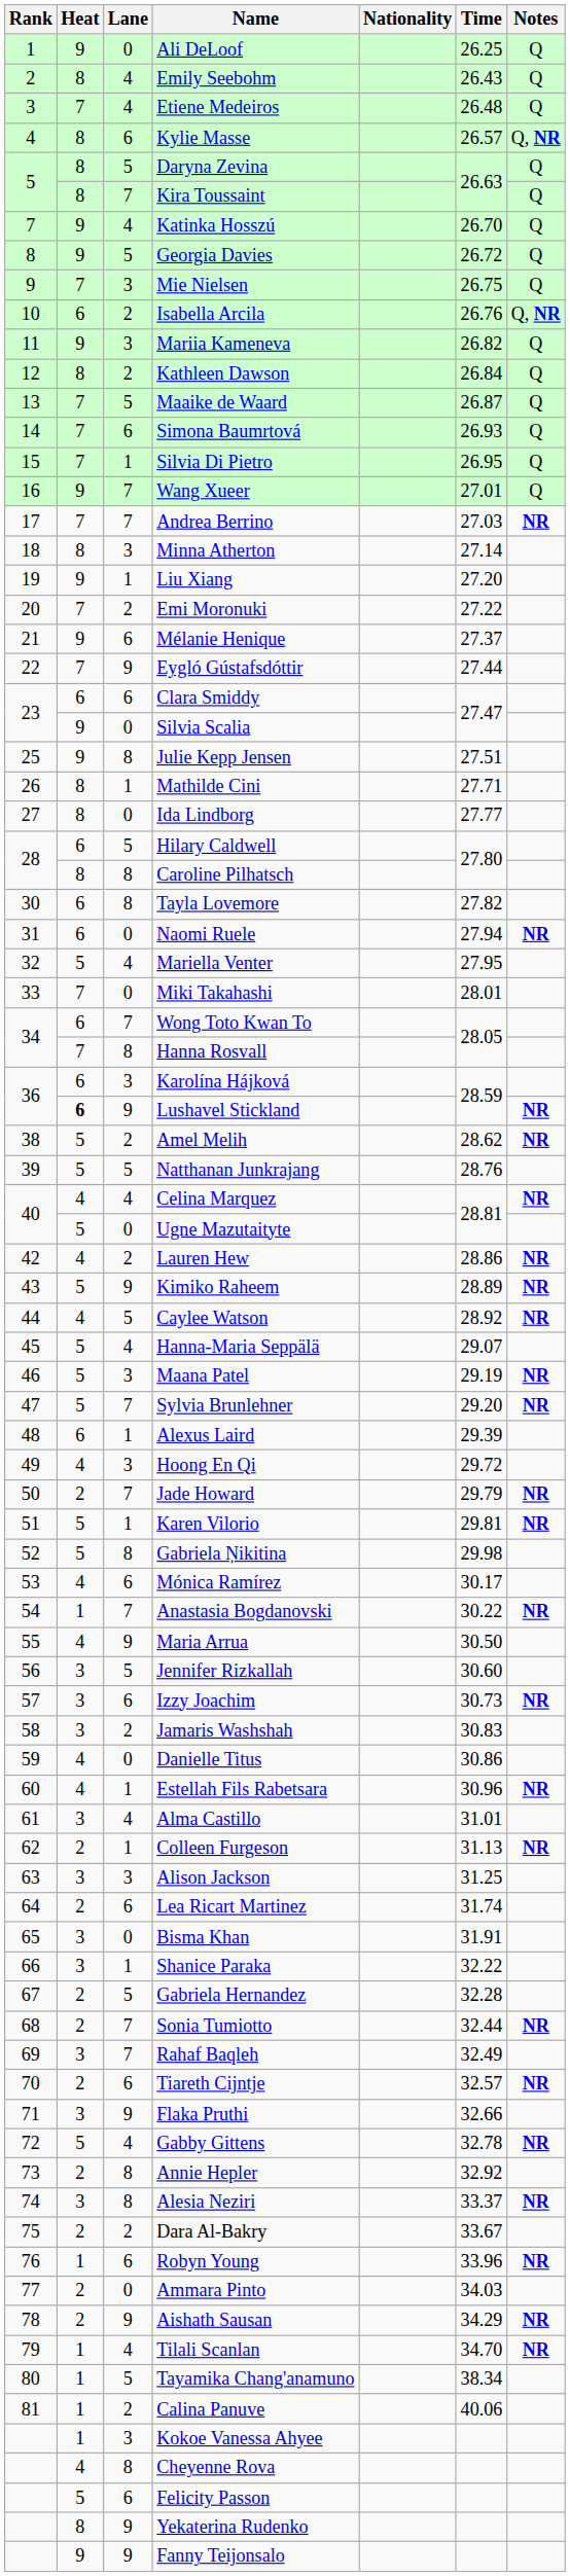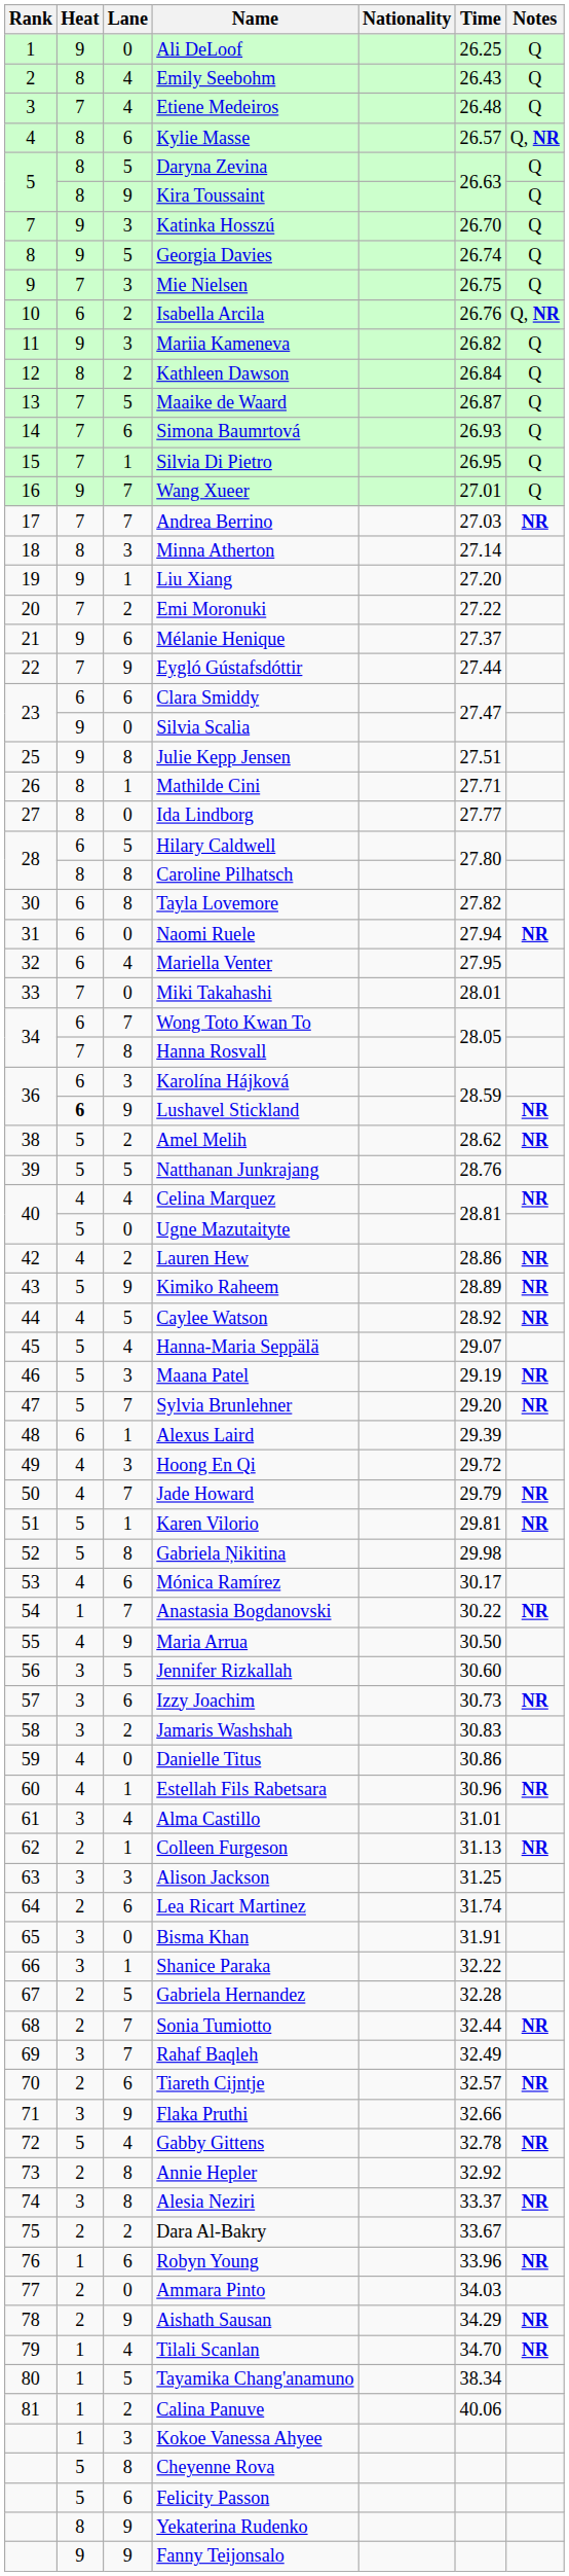 <table class="wikitable sortable" style="text-align:center">
 <tr>
 <th>Rank</th>
 <th>Heat</th>
 <th>Lane</th>
 <th>Name</th>
 <th>Nationality</th>
 <th>Time</th>
 <th>Notes</th>
 </tr>
 <tr bgcolor=ccffcc>
 <td>1</td>
 <td>9</td>
 <td>0</td>
 <td align=left><a href='#'>Ali DeLoof</a></td>
 <td align=left></td>
 <td>26.25</td>
 <td>Q</td>
 </tr>
 <tr bgcolor=ccffcc>
 <td>2</td>
 <td>8</td>
 <td>4</td>
 <td align=left><a href='#'>Emily Seebohm</a></td>
 <td align=left></td>
 <td>26.43</td>
 <td>Q</td>
 </tr>
 <tr bgcolor=ccffcc>
 <td>3</td>
 <td>7</td>
 <td>4</td>
 <td align=left><a href='#'>Etiene Medeiros</a></td>
 <td align=left></td>
 <td>26.48</td>
 <td>Q</td>
 </tr>
 <tr bgcolor=ccffcc>
 <td>4</td>
 <td>8</td>
 <td>6</td>
 <td align=left><a href='#'>Kylie Masse</a></td>
 <td align=left></td>
 <td>26.57</td>
 <td>Q, <strong><a href='#'>NR</a></strong></td>
 </tr>
 <tr bgcolor=ccffcc>
 <td rowspan=2>5</td>
 <td>8</td>
 <td>5</td>
 <td align=left><a href='#'>Daryna Zevina</a></td>
 <td align=left></td>
 <td rowspan=2>26.63</td>
 <td>Q</td>
 </tr>
 <tr bgcolor=ccffcc>
 <td>8</td>
-<td>7</td>
+<td>9</td>
 <td align=left><a href='#'>Kira Toussaint</a></td>
 <td align=left></td>
 <td>Q</td>
 </tr>
 <tr bgcolor=ccffcc>
 <td>7</td>
 <td>9</td>
-<td>4</td>
+<td>3</td>
 <td align=left><a href='#'>Katinka Hosszú</a></td>
 <td align=left></td>
 <td>26.70</td>
 <td>Q</td>
 </tr>
 <tr bgcolor=ccffcc>
 <td>8</td>
 <td>9</td>
 <td>5</td>
 <td align=left><a href='#'>Georgia Davies</a></td>
 <td align=left></td>
-<td>26.72</td>
+<td>26.74</td>
 <td>Q</td>
 </tr>
 <tr bgcolor=ccffcc>
 <td>9</td>
 <td>7</td>
 <td>3</td>
 <td align=left><a href='#'>Mie Nielsen</a></td>
 <td align=left></td>
 <td>26.75</td>
 <td>Q</td>
 </tr>
 <tr bgcolor=ccffcc>
 <td>10</td>
 <td>6</td>
 <td>2</td>
 <td align=left><a href='#'>Isabella Arcila</a></td>
 <td align=left></td>
 <td>26.76</td>
 <td>Q, <strong><a href='#'>NR</a></strong></td>
 </tr>
 <tr bgcolor=ccffcc>
 <td>11</td>
 <td>9</td>
 <td>3</td>
 <td align=left><a href='#'>Mariia Kameneva</a></td>
 <td align=left></td>
 <td>26.82</td>
 <td>Q</td>
 </tr>
 <tr bgcolor=ccffcc>
 <td>12</td>
 <td>8</td>
 <td>2</td>
 <td align=left><a href='#'>Kathleen Dawson</a></td>
 <td align=left></td>
 <td>26.84</td>
 <td>Q</td>
 </tr>
 <tr bgcolor=ccffcc>
 <td>13</td>
 <td>7</td>
 <td>5</td>
 <td align=left><a href='#'>Maaike de Waard</a></td>
 <td align=left></td>
 <td>26.87</td>
 <td>Q</td>
 </tr>
 <tr bgcolor=ccffcc>
 <td>14</td>
 <td>7</td>
 <td>6</td>
 <td align=left><a href='#'>Simona Baumrtová</a></td>
 <td align=left></td>
 <td>26.93</td>
 <td>Q</td>
 </tr>
 <tr bgcolor=ccffcc>
 <td>15</td>
 <td>7</td>
 <td>1</td>
 <td align=left><a href='#'>Silvia Di Pietro</a></td>
 <td align=left></td>
 <td>26.95</td>
 <td>Q</td>
 </tr>
 <tr bgcolor=ccffcc>
 <td>16</td>
 <td>9</td>
 <td>7</td>
 <td align=left><a href='#'>Wang Xueer</a></td>
 <td align=left></td>
 <td>27.01</td>
 <td>Q</td>
 </tr>
 <tr>
 <td>17</td>
 <td>7</td>
 <td>7</td>
 <td align=left><a href='#'>Andrea Berrino</a></td>
 <td align=left></td>
 <td>27.03</td>
 <td><strong><a href='#'>NR</a></strong></td>
 </tr>
 <tr>
 <td>18</td>
 <td>8</td>
 <td>3</td>
 <td align=left><a href='#'>Minna Atherton</a></td>
 <td align=left></td>
 <td>27.14</td>
 <td></td>
 </tr>
 <tr>
 <td>19</td>
 <td>9</td>
 <td>1</td>
 <td align=left><a href='#'>Liu Xiang</a></td>
 <td align=left></td>
 <td>27.20</td>
 <td></td>
 </tr>
 <tr>
 <td>20</td>
 <td>7</td>
 <td>2</td>
 <td align=left><a href='#'>Emi Moronuki</a></td>
 <td align=left></td>
 <td>27.22</td>
 <td></td>
 </tr>
 <tr>
 <td>21</td>
 <td>9</td>
 <td>6</td>
 <td align=left><a href='#'>Mélanie Henique</a></td>
 <td align=left></td>
 <td>27.37</td>
 <td></td>
 </tr>
 <tr>
 <td>22</td>
 <td>7</td>
 <td>9</td>
 <td align=left><a href='#'>Eygló Gústafsdóttir</a></td>
 <td align=left></td>
 <td>27.44</td>
 <td></td>
 </tr>
 <tr>
 <td rowspan=2>23</td>
 <td>6</td>
 <td>6</td>
 <td align=left><a href='#'>Clara Smiddy</a></td>
 <td align=left></td>
 <td rowspan=2>27.47</td>
 <td></td>
 </tr>
 <tr>
 <td>9</td>
 <td>0</td>
 <td align=left><a href='#'>Silvia Scalia</a></td>
 <td align=left></td>
 <td></td>
 </tr>
 <tr>
 <td>25</td>
 <td>9</td>
 <td>8</td>
 <td align=left><a href='#'>Julie Kepp Jensen</a></td>
 <td align=left></td>
 <td>27.51</td>
 <td></td>
 </tr>
 <tr>
 <td>26</td>
 <td>8</td>
 <td>1</td>
 <td align=left><a href='#'>Mathilde Cini</a></td>
 <td align=left></td>
 <td>27.71</td>
 <td></td>
 </tr>
 <tr>
 <td>27</td>
 <td>8</td>
 <td>0</td>
 <td align=left><a href='#'>Ida Lindborg</a></td>
 <td align=left></td>
 <td>27.77</td>
 <td></td>
 </tr>
 <tr>
 <td rowspan=2>28</td>
 <td>6</td>
 <td>5</td>
 <td align=left><a href='#'>Hilary Caldwell</a></td>
 <td align=left></td>
 <td rowspan=2>27.80</td>
 <td></td>
 </tr>
 <tr>
 <td>8</td>
 <td>8</td>
 <td align=left><a href='#'>Caroline Pilhatsch</a></td>
 <td align=left></td>
 <td></td>
 </tr>
 <tr>
 <td>30</td>
 <td>6</td>
 <td>8</td>
 <td align=left><a href='#'>Tayla Lovemore</a></td>
 <td align=left></td>
 <td>27.82</td>
 <td></td>
 </tr>
 <tr>
 <td>31</td>
 <td>6</td>
 <td>0</td>
 <td align=left><a href='#'>Naomi Ruele</a></td>
 <td align=left></td>
 <td>27.94</td>
 <td><strong><a href='#'>NR</a></strong></td>
 </tr>
 <tr>
 <td>32</td>
-<td>5</td>
+<td>6</td>
 <td>4</td>
 <td align=left><a href='#'>Mariella Venter</a></td>
 <td align=left></td>
 <td>27.95</td>
 <td></td>
 </tr>
 <tr>
 <td>33</td>
 <td>7</td>
 <td>0</td>
 <td align=left><a href='#'>Miki Takahashi</a></td>
 <td align=left></td>
 <td>28.01</td>
 <td></td>
 </tr>
 <tr>
 <td rowspan=2>34</td>
 <td>6</td>
 <td>7</td>
 <td align=left><a href='#'>Wong Toto Kwan To</a></td>
 <td align=left></td>
 <td rowspan=2>28.05</td>
 <td></td>
 </tr>
 <tr>
 <td>7</td>
 <td>8</td>
 <td align=left><a href='#'>Hanna Rosvall</a></td>
 <td align=left></td>
 <td></td>
 </tr>
 <tr>
 <td rowspan=2>36</td>
 <td>6</td>
 <td>3</td>
 <td align=left><a href='#'>Karolína Hájková</a></td>
 <td align=left></td>
 <td rowspan=2>28.59</td>
 <td></td>
 </tr>
 <tr>
 <td><strong>6</strong></td>
 <td>9</td>
 <td align=left><a href='#'>Lushavel Stickland</a></td>
 <td align=left></td>
 <td><strong><a href='#'>NR</a></strong></td>
 </tr>
 <tr>
 <td>38</td>
 <td>5</td>
 <td>2</td>
 <td align=left><a href='#'>Amel Melih</a></td>
 <td align=left></td>
 <td>28.62</td>
 <td><strong><a href='#'>NR</a></strong></td>
 </tr>
 <tr>
 <td>39</td>
 <td>5</td>
 <td>5</td>
 <td align=left><a href='#'>Natthanan Junkrajang</a></td>
 <td align=left></td>
 <td>28.76</td>
 <td></td>
 </tr>
 <tr>
 <td rowspan=2>40</td>
 <td>4</td>
 <td>4</td>
 <td align=left><a href='#'>Celina Marquez</a></td>
 <td align=left></td>
 <td rowspan=2>28.81</td>
 <td><strong><a href='#'>NR</a></strong></td>
 </tr>
 <tr>
 <td>5</td>
 <td>0</td>
 <td align=left><a href='#'>Ugne Mazutaityte</a></td>
 <td align=left></td>
 <td></td>
 </tr>
 <tr>
 <td>42</td>
 <td>4</td>
 <td>2</td>
 <td align=left><a href='#'>Lauren Hew</a></td>
 <td align=left></td>
 <td>28.86</td>
 <td><strong><a href='#'>NR</a></strong></td>
 </tr>
 <tr>
 <td>43</td>
 <td>5</td>
 <td>9</td>
 <td align=left><a href='#'>Kimiko Raheem</a></td>
 <td align=left></td>
 <td>28.89</td>
 <td><strong><a href='#'>NR</a></strong></td>
 </tr>
 <tr>
 <td>44</td>
 <td>4</td>
 <td>5</td>
 <td align=left><a href='#'>Caylee Watson</a></td>
 <td align=left></td>
 <td>28.92</td>
 <td><strong><a href='#'>NR</a></strong></td>
 </tr>
 <tr>
 <td>45</td>
 <td>5</td>
 <td>4</td>
 <td align=left><a href='#'>Hanna-Maria Seppälä</a></td>
 <td align=left></td>
 <td>29.07</td>
 <td></td>
 </tr>
 <tr>
 <td>46</td>
 <td>5</td>
 <td>3</td>
 <td align=left><a href='#'>Maana Patel</a></td>
 <td align=left></td>
 <td>29.19</td>
 <td><strong><a href='#'>NR</a></strong></td>
 </tr>
 <tr>
 <td>47</td>
 <td>5</td>
 <td>7</td>
 <td align=left><a href='#'>Sylvia Brunlehner</a></td>
 <td align=left></td>
 <td>29.20</td>
 <td><strong><a href='#'>NR</a></strong></td>
 </tr>
 <tr>
 <td>48</td>
 <td>6</td>
 <td>1</td>
 <td align=left><a href='#'>Alexus Laird</a></td>
 <td align=left></td>
 <td>29.39</td>
 <td></td>
 </tr>
 <tr>
 <td>49</td>
 <td>4</td>
 <td>3</td>
 <td align=left><a href='#'>Hoong En Qi</a></td>
 <td align=left></td>
 <td>29.72</td>
 <td></td>
 </tr>
 <tr>
 <td>50</td>
-<td>2</td>
+<td>4</td>
 <td>7</td>
 <td align=left><a href='#'>Jade Howard</a></td>
 <td align=left></td>
 <td>29.79</td>
 <td><strong><a href='#'>NR</a></strong></td>
 </tr>
 <tr>
 <td>51</td>
 <td>5</td>
 <td>1</td>
 <td align=left><a href='#'>Karen Vilorio</a></td>
 <td align=left></td>
 <td>29.81</td>
 <td><strong><a href='#'>NR</a></strong></td>
 </tr>
 <tr>
 <td>52</td>
 <td>5</td>
 <td>8</td>
 <td align=left><a href='#'>Gabriela Ņikitina</a></td>
 <td align=left></td>
 <td>29.98</td>
 <td></td>
 </tr>
 <tr>
 <td>53</td>
 <td>4</td>
 <td>6</td>
 <td align=left><a href='#'>Mónica Ramírez</a></td>
 <td align=left></td>
 <td>30.17</td>
 <td></td>
 </tr>
 <tr>
 <td>54</td>
 <td>1</td>
 <td>7</td>
 <td align=left><a href='#'>Anastasia Bogdanovski</a></td>
 <td align=left></td>
 <td>30.22</td>
 <td><strong><a href='#'>NR</a></strong></td>
 </tr>
 <tr>
 <td>55</td>
 <td>4</td>
 <td>9</td>
 <td align=left><a href='#'>Maria Arrua</a></td>
 <td align=left></td>
 <td>30.50</td>
 <td></td>
 </tr>
 <tr>
 <td>56</td>
 <td>3</td>
 <td>5</td>
 <td align=left><a href='#'>Jennifer Rizkallah</a></td>
 <td align=left></td>
 <td>30.60</td>
 <td></td>
 </tr>
 <tr>
 <td>57</td>
 <td>3</td>
 <td>6</td>
 <td align=left><a href='#'>Izzy Joachim</a></td>
 <td align=left></td>
 <td>30.73</td>
 <td><strong><a href='#'>NR</a></strong></td>
 </tr>
 <tr>
 <td>58</td>
 <td>3</td>
 <td>2</td>
 <td align=left><a href='#'>Jamaris Washshah</a></td>
 <td align=left></td>
 <td>30.83</td>
 <td></td>
 </tr>
 <tr>
 <td>59</td>
 <td>4</td>
 <td>0</td>
 <td align=left><a href='#'>Danielle Titus</a></td>
 <td align=left></td>
 <td>30.86</td>
 <td></td>
 </tr>
 <tr>
 <td>60</td>
 <td>4</td>
 <td>1</td>
 <td align=left><a href='#'>Estellah Fils Rabetsara</a></td>
 <td align=left></td>
 <td>30.96</td>
 <td><strong><a href='#'>NR</a></strong></td>
 </tr>
 <tr>
 <td>61</td>
 <td>3</td>
 <td>4</td>
 <td align=left><a href='#'>Alma Castillo</a></td>
 <td align=left></td>
 <td>31.01</td>
 <td></td>
 </tr>
 <tr>
 <td>62</td>
 <td>2</td>
 <td>1</td>
 <td align=left><a href='#'>Colleen Furgeson</a></td>
 <td align=left></td>
 <td>31.13</td>
 <td><strong><a href='#'>NR</a></strong></td>
 </tr>
 <tr>
 <td>63</td>
 <td>3</td>
 <td>3</td>
 <td align=left><a href='#'>Alison Jackson</a></td>
 <td align=left></td>
 <td>31.25</td>
 <td></td>
 </tr>
 <tr>
 <td>64</td>
 <td>2</td>
 <td>6</td>
 <td align=left><a href='#'>Lea Ricart Martinez</a></td>
 <td align=left></td>
 <td>31.74</td>
 <td></td>
 </tr>
 <tr>
 <td>65</td>
 <td>3</td>
 <td>0</td>
 <td align=left><a href='#'>Bisma Khan</a></td>
 <td align=left></td>
 <td>31.91</td>
 <td></td>
 </tr>
 <tr>
 <td>66</td>
 <td>3</td>
 <td>1</td>
 <td align=left><a href='#'>Shanice Paraka</a></td>
 <td align=left></td>
 <td>32.22</td>
 <td></td>
 </tr>
 <tr>
 <td>67</td>
 <td>2</td>
 <td>5</td>
 <td align=left><a href='#'>Gabriela Hernandez</a></td>
 <td align=left></td>
 <td>32.28</td>
 <td></td>
 </tr>
 <tr>
 <td>68</td>
 <td>2</td>
 <td>7</td>
 <td align=left><a href='#'>Sonia Tumiotto</a></td>
 <td align=left></td>
 <td>32.44</td>
 <td><strong><a href='#'>NR</a></strong></td>
 </tr>
 <tr>
 <td>69</td>
 <td>3</td>
 <td>7</td>
 <td align=left><a href='#'>Rahaf Baqleh</a></td>
 <td align=left></td>
 <td>32.49</td>
 <td></td>
 </tr>
 <tr>
 <td>70</td>
 <td>2</td>
 <td>6</td>
 <td align=left><a href='#'>Tiareth Cijntje</a></td>
 <td align=left></td>
 <td>32.57</td>
 <td><strong><a href='#'>NR</a></strong></td>
 </tr>
 <tr>
 <td>71</td>
 <td>3</td>
 <td>9</td>
 <td align=left><a href='#'>Flaka Pruthi</a></td>
 <td align=left></td>
 <td>32.66</td>
 <td></td>
 </tr>
 <tr>
 <td>72</td>
 <td>5</td>
 <td>4</td>
 <td align=left><a href='#'>Gabby Gittens</a></td>
 <td align=left></td>
 <td>32.78</td>
 <td><strong><a href='#'>NR</a></strong></td>
 </tr>
 <tr>
 <td>73</td>
 <td>2</td>
 <td>8</td>
 <td align=left><a href='#'>Annie Hepler</a></td>
 <td align=left></td>
 <td>32.92</td>
 <td></td>
 </tr>
 <tr>
 <td>74</td>
 <td>3</td>
 <td>8</td>
 <td align=left><a href='#'>Alesia Neziri</a></td>
 <td align=left></td>
 <td>33.37</td>
 <td><strong><a href='#'>NR</a></strong></td>
 </tr>
 <tr>
 <td>75</td>
 <td>2</td>
 <td>2</td>
 <td align=left>Dara Al-Bakry</td>
 <td align=left></td>
 <td>33.67</td>
 <td></td>
 </tr>
 <tr>
 <td>76</td>
 <td>1</td>
 <td>6</td>
 <td align=left><a href='#'>Robyn Young</a></td>
 <td align=left></td>
 <td>33.96</td>
 <td><strong><a href='#'>NR</a></strong></td>
 </tr>
 <tr>
 <td>77</td>
 <td>2</td>
 <td>0</td>
 <td align=left><a href='#'>Ammara Pinto</a></td>
 <td align=left></td>
 <td>34.03</td>
 <td></td>
 </tr>
 <tr>
 <td>78</td>
 <td>2</td>
 <td>9</td>
 <td align=left><a href='#'>Aishath Sausan</a></td>
 <td align=left></td>
 <td>34.29</td>
 <td><strong><a href='#'>NR</a></strong></td>
 </tr>
 <tr>
 <td>79</td>
 <td>1</td>
 <td>4</td>
 <td align=left><a href='#'>Tilali Scanlan</a></td>
 <td align=left></td>
 <td>34.70</td>
 <td><strong><a href='#'>NR</a></strong></td>
 </tr>
 <tr>
 <td>80</td>
 <td>1</td>
 <td>5</td>
 <td align=left><a href='#'>Tayamika Chang'anamuno</a></td>
 <td align=left></td>
 <td>38.34</td>
 <td></td>
 </tr>
 <tr>
 <td>81</td>
 <td>1</td>
 <td>2</td>
 <td align=left><a href='#'>Calina Panuve</a></td>
 <td align=left></td>
 <td>40.06</td>
 <td></td>
 </tr>
 <tr>
 <td></td>
 <td>1</td>
 <td>3</td>
 <td align=left><a href='#'>Kokoe Vanessa Ahyee</a></td>
 <td align=left></td>
 <td></td>
 <td></td>
 </tr>
 <tr>
 <td></td>
-<td>4</td>
+<td>5</td>
 <td>8</td>
 <td align=left><a href='#'>Cheyenne Rova</a></td>
 <td align=left></td>
 <td></td>
 <td></td>
 </tr>
 <tr>
 <td></td>
 <td>5</td>
 <td>6</td>
 <td align=left><a href='#'>Felicity Passon</a></td>
 <td align=left></td>
 <td></td>
 <td></td>
 </tr>
 <tr>
 <td></td>
 <td>8</td>
 <td>9</td>
 <td align=left><a href='#'>Yekaterina Rudenko</a></td>
 <td align=left></td>
 <td></td>
 <td></td>
 </tr>
 <tr>
 <td></td>
 <td>9</td>
 <td>9</td>
 <td align=left><a href='#'>Fanny Teijonsalo</a></td>
 <td align=left></td>
 <td></td>
 <td></td>
 </tr>
 </table>
